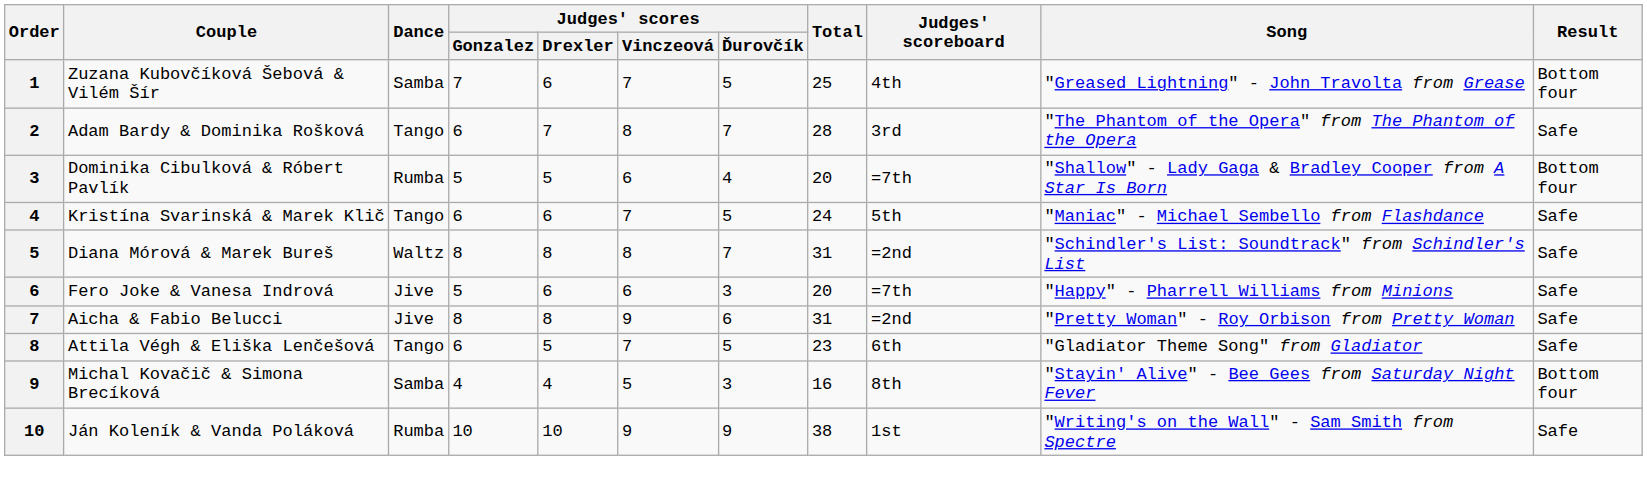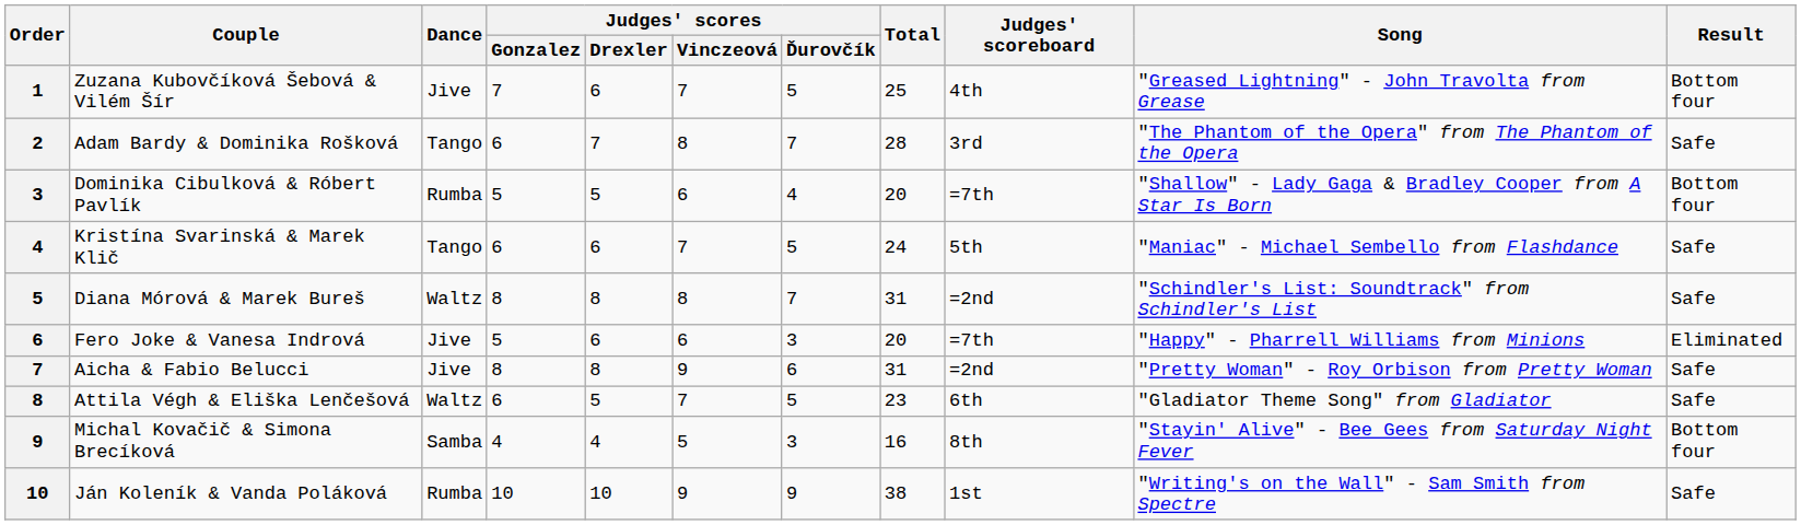 <table class="wikitable">
 <tr>
 <th rowspan="2">Order</th>
 <th rowspan="2">Couple</th>
 <th rowspan="2">Dance</th>
 <th colspan="4">Judges' scores</th>
 <th rowspan="2">Total</th>
 <th rowspan="2">Judges' scoreboard</th>
 <th rowspan="2">Song</th>
 <th rowspan="2">Result</th>
 </tr>
 <tr>
 <th>Gonzalez</th>
 <th>Drexler</th>
 <th>Vinczeová</th>
 <th>Ďurovčík</th>
 </tr>
 <tr>
 <th>1</th>
 <td>Zuzana Kubovčíková Šebová & Vilém Šír</td>
-<td>Samba</td>
+<td>Jive</td>
 <td>7</td>
 <td>6</td>
 <td>7</td>
 <td>5</td>
 <td>25</td>
 <td>4th</td>
 <td>"<a href='#'>Greased Lightning</a>" - <a href='#'>John Travolta</a> <em>from <a href='#'>Grease</a></em></td>
 <td>Bottom four</td>
 </tr>
 <tr>
 <th>2</th>
 <td>Adam Bardy & Dominika Rošková</td>
 <td>Tango</td>
 <td>6</td>
 <td>7</td>
 <td>8</td>
 <td>7</td>
 <td>28</td>
 <td>3rd</td>
 <td>"<a href='#'>The Phantom of the Opera</a>" <em>from <a href='#'>The Phantom of the Opera</a></em></td>
 <td>Safe</td>
 </tr>
 <tr>
 <th>3</th>
 <td>Dominika Cibulková & Róbert Pavlík</td>
 <td>Rumba</td>
 <td>5</td>
 <td>5</td>
 <td>6</td>
 <td>4</td>
 <td>20</td>
 <td>=7th</td>
 <td>"<a href='#'>Shallow</a>" - <a href='#'>Lady Gaga</a> & <a href='#'>Bradley Cooper</a> <em>from <a href='#'>A Star Is Born</a></em></td>
 <td>Bottom four</td>
 </tr>
 <tr>
 <th>4</th>
 <td>Kristína Svarinská & Marek Klič</td>
 <td>Tango</td>
 <td>6</td>
 <td>6</td>
 <td>7</td>
 <td>5</td>
 <td>24</td>
 <td>5th</td>
 <td>"<a href='#'>Maniac</a>" - <a href='#'>Michael Sembello</a> <em>from <a href='#'>Flashdance</a></em></td>
 <td>Safe</td>
 </tr>
 <tr>
 <th>5</th>
 <td>Diana Mórová & Marek Bureš</td>
 <td>Waltz</td>
 <td>8</td>
 <td>8</td>
 <td>8</td>
 <td>7</td>
 <td>31</td>
 <td>=2nd</td>
 <td>"<a href='#'>Schindler's List: Soundtrack</a>" <em>from <a href='#'>Schindler's List</a></em></td>
 <td>Safe</td>
 </tr>
 <tr>
 <th>6</th>
 <td>Fero Joke & Vanesa Indrová</td>
 <td>Jive</td>
 <td>5</td>
 <td>6</td>
 <td>6</td>
 <td>3</td>
 <td>20</td>
 <td>=7th</td>
 <td>"<a href='#'>Happy</a>" - <a href='#'>Pharrell Williams</a> <em>from <a href='#'>Minions</a></em></td>
-<td>Safe</td>
+<td>Eliminated</td>
 </tr>
 <tr>
 <th>7</th>
 <td>Aicha & Fabio Belucci</td>
 <td>Jive</td>
 <td>8</td>
 <td>8</td>
 <td>9</td>
 <td>6</td>
 <td>31</td>
 <td>=2nd</td>
 <td>"<a href='#'>Pretty Woman</a>" - <a href='#'>Roy Orbison</a> <em>from <a href='#'>Pretty Woman</a></em></td>
 <td>Safe</td>
 </tr>
 <tr>
 <th>8</th>
 <td>Attila Végh & Eliška Lenčešová</td>
-<td>Tango</td>
+<td>Waltz</td>
 <td>6</td>
 <td>5</td>
 <td>7</td>
 <td>5</td>
 <td>23</td>
 <td>6th</td>
 <td>"Gladiator Theme Song" <em>from <a href='#'>Gladiator</a></em></td>
 <td>Safe</td>
 </tr>
 <tr>
 <th>9</th>
 <td>Michal Kovačič & Simona Brecíková</td>
 <td>Samba</td>
 <td>4</td>
 <td>4</td>
 <td>5</td>
 <td>3</td>
 <td>16</td>
 <td>8th</td>
 <td>"<a href='#'>Stayin' Alive</a>" - <a href='#'>Bee Gees</a> <em>from <a href='#'>Saturday Night Fever</a></em></td>
 <td>Bottom four</td>
 </tr>
 <tr>
 <th>10</th>
 <td>Ján Koleník & Vanda Poláková</td>
 <td>Rumba</td>
 <td>10</td>
 <td>10</td>
 <td>9</td>
 <td>9</td>
 <td>38</td>
 <td>1st</td>
 <td>"<a href='#'>Writing's on the Wall</a>" - <a href='#'>Sam Smith</a> <em>from <a href='#'>Spectre</a></em></td>
 <td>Safe</td>
 </tr>
 </table>
